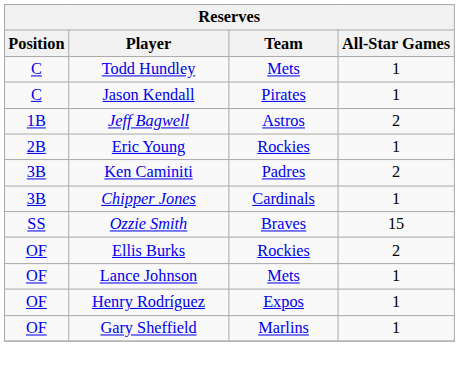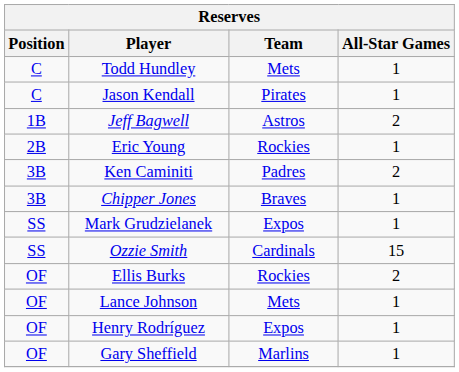 <table class="wikitable" style="font-size: 100%; text-align:center;">
 <tr>
 <th colspan="4">Reserves</th>
 </tr>
 <tr>
 <th>Position</th>
 <th width="150">Player</th>
 <th width="100">Team</th>
 <th>All-Star Games</th>
 </tr>
 <tr>
 <td><a href='#'>C</a></td>
 <td><a href='#'>Todd Hundley</a></td>
 <td><a href='#'>Mets</a></td>
 <td>1</td>
 </tr>
 <tr>
 <td><a href='#'>C</a></td>
 <td><a href='#'>Jason Kendall</a></td>
 <td><a href='#'>Pirates</a></td>
 <td>1</td>
 </tr>
 <tr>
 <td><a href='#'>1B</a></td>
 <td><em><a href='#'>Jeff Bagwell</a></em></td>
 <td><a href='#'>Astros</a></td>
 <td>2</td>
 </tr>
 <tr>
 <td><a href='#'>2B</a></td>
 <td><a href='#'>Eric Young</a></td>
 <td><a href='#'>Rockies</a></td>
 <td>1</td>
 </tr>
 <tr>
 <td><a href='#'>3B</a></td>
 <td><a href='#'>Ken Caminiti</a></td>
 <td><a href='#'>Padres</a></td>
 <td>2</td>
 </tr>
 <tr>
 <td><a href='#'>3B</a></td>
 <td><em><a href='#'>Chipper Jones</a></em></td>
-<td><a href='#'>Cardinals</a></td>
+<td><a href='#'>Braves</a></td>
+<td>1</td>
+</tr>
+<tr>
+<td><a href='#'>SS</a></td>
+<td><a href='#'>Mark Grudzielanek</a></td>
+<td><a href='#'>Expos</a></td>
 <td>1</td>
 </tr>
 <tr>
 <td><a href='#'>SS</a></td>
 <td><em><a href='#'>Ozzie Smith</a></em></td>
-<td><a href='#'>Braves</a></td>
+<td><a href='#'>Cardinals</a></td>
 <td>15</td>
 </tr>
 <tr>
 <td><a href='#'>OF</a></td>
 <td><a href='#'>Ellis Burks</a></td>
 <td><a href='#'>Rockies</a></td>
 <td>2</td>
 </tr>
 <tr>
 <td><a href='#'>OF</a></td>
 <td><a href='#'>Lance Johnson</a></td>
 <td><a href='#'>Mets</a></td>
 <td>1</td>
 </tr>
 <tr>
 <td><a href='#'>OF</a></td>
 <td><a href='#'>Henry Rodríguez</a></td>
 <td><a href='#'>Expos</a></td>
 <td>1</td>
 </tr>
 <tr>
 <td><a href='#'>OF</a></td>
 <td><a href='#'>Gary Sheffield</a></td>
 <td><a href='#'>Marlins</a></td>
 <td>1</td>
 </tr>
 <tr>
 </tr>
 </table>
